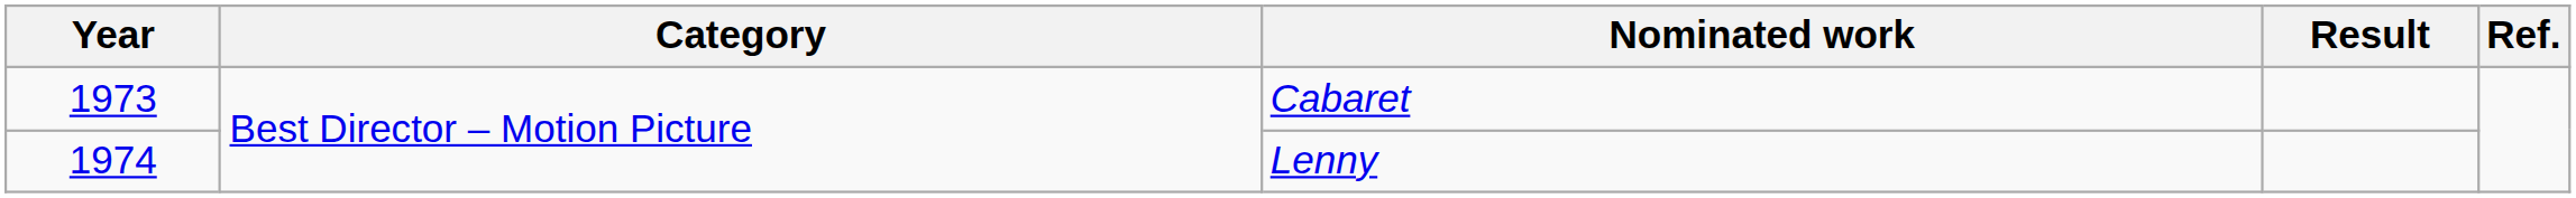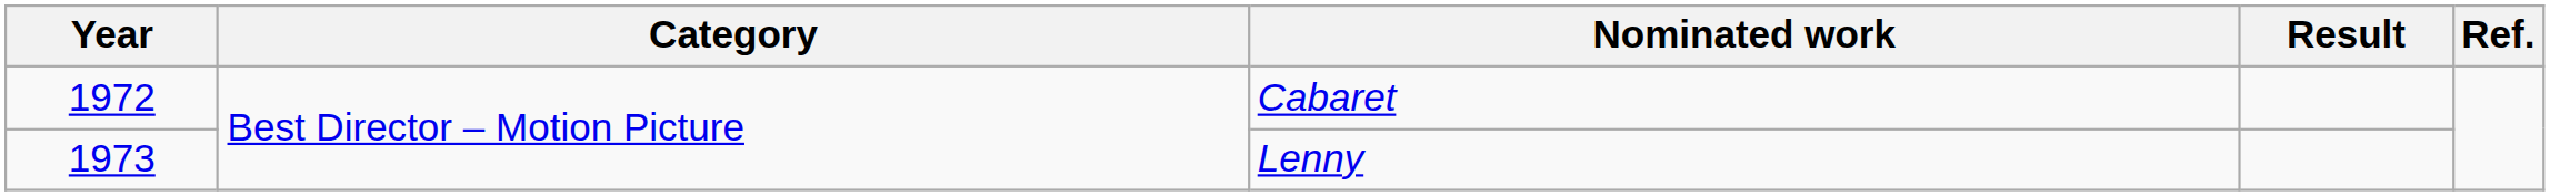 <table class=wikitable>
 <tr>
 <th scope="col" style="width:5em;">Year</th>
 <th scope="col" style="width:26em;">Category</th>
 <th scope="col" style="width:25em;">Nominated work</th>
 <th scope="col" style="width:5em;">Result</th>
 <th>Ref.</th>
 </tr>
 <tr>
-<td style="text-align:center;"><a href='#'>1973</a></td>
+<td style="text-align:center;"><a href='#'>1972</a></td>
 <td rowspan="2"><a href='#'>Best Director – Motion Picture</a></td>
 <td><em><a href='#'>Cabaret</a></em></td>
 <td></td>
 <td align="center" rowspan="2"></td>
 </tr>
 <tr>
-<td style="text-align:center;"><a href='#'>1974</a></td>
+<td style="text-align:center;"><a href='#'>1973</a></td>
 <td><em><a href='#'>Lenny</a></em></td>
 <td></td>
 </tr>
 </table>
